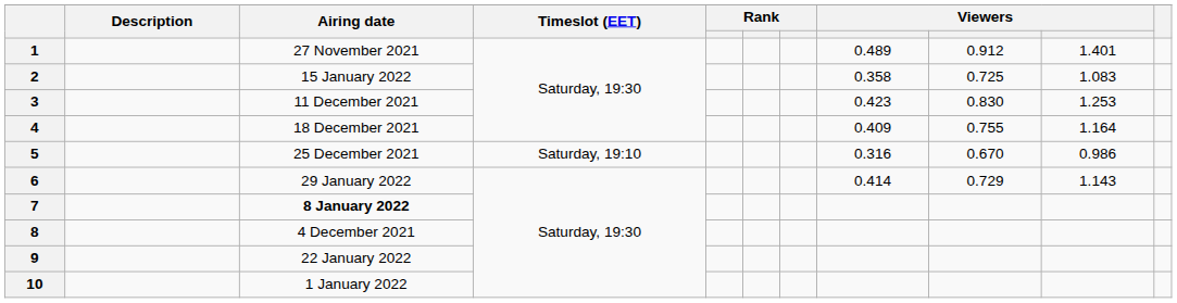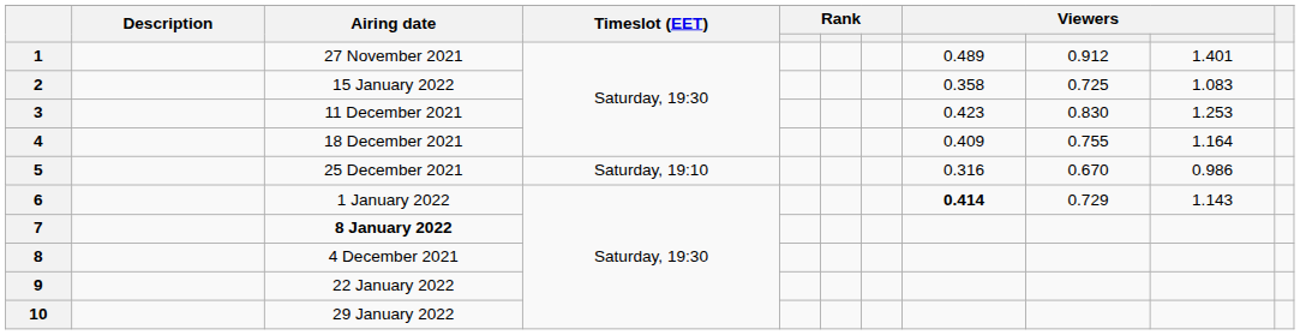 <table class="wikitable plainrowheaders" style=" text-align:center; line-height:1.3em; width:100%;">
 <tr>
 </tr>
 <tr>
 <th rowspan=2></th>
 <th rowspan=2 width=15%>Description</th>
 <th rowspan=2 width=20%>Airing date</th>
 <th rowspan=2 width=20%>Timeslot (<a href='#'>EET</a>)</th>
 <th colspan=3>Rank</th>
 <th colspan=3>Viewers</th>
 <th rowspan=2></th>
 </tr>
 <tr>
 <th></th>
 <th></th>
 <th></th>
 <th></th>
 <th></th>
 <th></th>
 </tr>
 <tr>
 <th>1</th>
 <td></td>
 <td>27 November 2021</td>
 <td rowspan="4">Saturday, 19:30</td>
 <td></td>
 <td></td>
 <td></td>
 <td>0.489</td>
 <td>0.912</td>
 <td>1.401</td>
 <td></td>
 </tr>
 <tr>
 <th>2</th>
 <td></td>
 <td>15 January 2022</td>
 <td></td>
 <td></td>
 <td></td>
 <td>0.358</td>
 <td>0.725</td>
 <td>1.083</td>
 <td></td>
 </tr>
 <tr>
 <th>3</th>
 <td></td>
 <td>11 December 2021</td>
 <td></td>
 <td></td>
 <td></td>
 <td>0.423</td>
 <td>0.830</td>
 <td>1.253</td>
 <td></td>
 </tr>
 <tr>
 <th>4</th>
 <td></td>
 <td>18 December 2021</td>
 <td></td>
 <td></td>
 <td></td>
 <td>0.409</td>
 <td>0.755</td>
 <td>1.164</td>
 <td></td>
 </tr>
 <tr>
 <th>5</th>
 <td></td>
 <td>25 December 2021</td>
 <td>Saturday, 19:10</td>
 <td></td>
 <td></td>
 <td></td>
 <td>0.316</td>
 <td>0.670</td>
 <td>0.986</td>
 <td></td>
 </tr>
 <tr>
 <th>6</th>
 <td></td>
-<td>29 January 2022</td>
+<td>1 January 2022</td>
 <td rowspan="5">Saturday, 19:30</td>
 <td></td>
 <td></td>
 <td></td>
-<td>0.414</td>
+<td><strong>0.414</strong></td>
 <td>0.729</td>
 <td>1.143</td>
 <td></td>
 </tr>
 <tr>
 <th>7</th>
 <td></td>
 <td><strong>8 January 2022</strong></td>
 <td></td>
 <td></td>
 <td></td>
 <td></td>
 <td></td>
 <td></td>
 <td></td>
 </tr>
 <tr>
 <th>8</th>
 <td></td>
 <td>4 December 2021</td>
 <td></td>
 <td></td>
 <td></td>
 <td></td>
 <td></td>
 <td></td>
 <td></td>
 </tr>
 <tr>
 <th>9</th>
 <td></td>
 <td>22 January 2022</td>
 <td></td>
 <td></td>
 <td></td>
 <td></td>
 <td></td>
 <td></td>
 <td></td>
 </tr>
 <tr>
 <th>10</th>
 <td></td>
-<td>1 January 2022</td>
+<td>29 January 2022</td>
 <td></td>
 <td></td>
 <td></td>
 <td></td>
 <td></td>
 <td></td>
 <td></td>
 </tr>
 </table>
